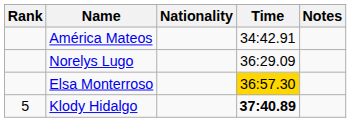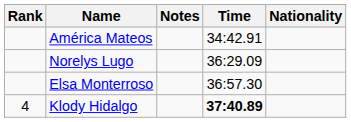 <table class="wikitable sortable" style="text-align:center;font-size:95%">
 <tr>
 <th>Rank</th>
 <th>Name</th>
+<th>Notes</th>
+<th>Time</th>
 <th>Nationality</th>
-<th>Time</th>
-<th>Notes</th>
 </tr>
 <tr>
 <td></td>
 <td align=left><a href='#'>América Mateos</a></td>
+<td></td>
+<td>34:42.91</td>
 <td align=left></td>
-<td>34:42.91</td>
-<td></td>
 </tr>
 <tr>
 <td></td>
 <td align=left><a href='#'>Norelys Lugo</a></td>
+<td></td>
+<td>36:29.09</td>
 <td align=left></td>
-<td>36:29.09</td>
-<td></td>
 </tr>
 <tr>
 <td></td>
 <td align=left><a href='#'>Elsa Monterroso</a></td>
+<td></td>
+<td>36:57.30</td>
 <td align=left></td>
-<td style="background: gold;">36:57.30</td>
-<td></td>
 </tr>
 <tr>
-<td>5</td>
+<td>4</td>
 <td align=left><a href='#'>Klody Hidalgo</a></td>
+<td></td>
+<td><strong>37:40.89</strong></td>
 <td align=left></td>
-<td><strong>37:40.89</strong></td>
-<td></td>
 </tr>
 </table>
